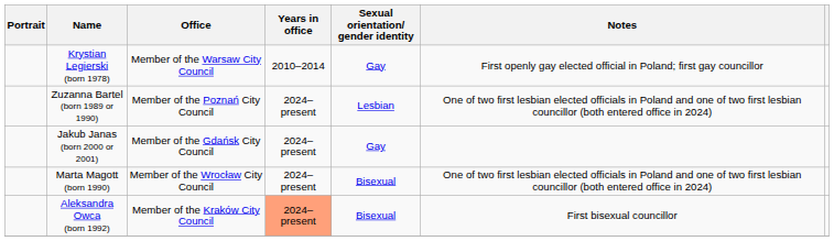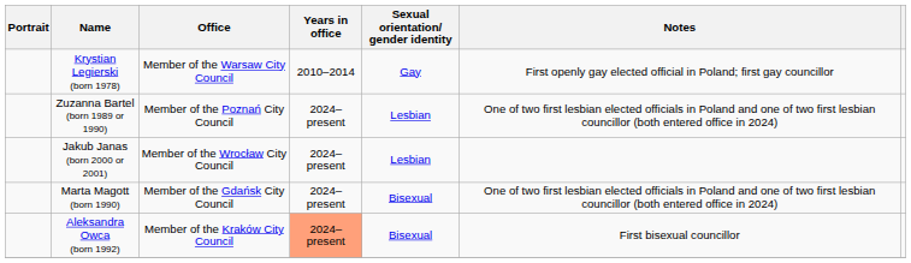 <table class="wikitable sortable" style="text-align:center">
 <tr>
 <th class=unsortable>Portrait</th>
 <th>Name</th>
 <th>Office</th>
 <th>Years in office</th>
 <th>Sexual orientation/<br>gender identity</th>
 <th class=unsortable>Notes</th>
 <th scope="col" class="unsortable"></th>
 </tr>
 <tr>
 <td></td>
 <td><a href='#'>Krystian Legierski</a><br><small>(born 1978)</small></td>
 <td>Member of the <a href='#'>Warsaw City Council</a></td>
 <td>2010–2014</td>
 <td><a href='#'>Gay</a></td>
 <td>First openly gay elected official in Poland; first gay councillor</td>
 <td></td>
 </tr>
 <tr>
 <td></td>
 <td>Zuzanna Bartel<br><small>(born 1989 or 1990)</small></td>
 <td>Member of the <a href='#'>Poznań</a> City Council</td>
 <td>2024–present</td>
 <td><a href='#'>Lesbian</a></td>
 <td>One of two first lesbian elected officials in Poland and one of two first lesbian councillor (both entered office in 2024)</td>
 <td></td>
 </tr>
 <tr>
 <td></td>
 <td>Jakub Janas<br><small>(born 2000 or 2001)</small></td>
-<td>Member of the <a href='#'>Gdańsk</a> City Council</td>
+<td>Member of the <a href='#'>Wrocław</a> City Council</td>
 <td>2024–present</td>
-<td><a href='#'>Gay</a></td>
+<td><a href='#'>Lesbian</a></td>
 <td></td>
 <td></td>
 </tr>
 <tr>
 <td></td>
 <td>Marta Magott<br><small>(born 1990)</small></td>
-<td>Member of the <a href='#'>Wrocław</a> City Council</td>
+<td>Member of the <a href='#'>Gdańsk</a> City Council</td>
 <td>2024–present</td>
 <td><a href='#'>Bisexual</a></td>
 <td>One of two first lesbian elected officials in Poland and one of two first lesbian councillor (both entered office in 2024)</td>
 <td></td>
 </tr>
 <tr>
 <td></td>
 <td><a href='#'>Aleksandra Owca</a><br><small>(born 1992)</small></td>
 <td>Member of the <a href='#'>Kraków City Council</a></td>
 <td style="background: lightsalmon;">2024–present</td>
 <td><a href='#'>Bisexual</a></td>
 <td>First bisexual councillor</td>
 <td></td>
 </tr>
 <tr>
 </tr>
 </table>
